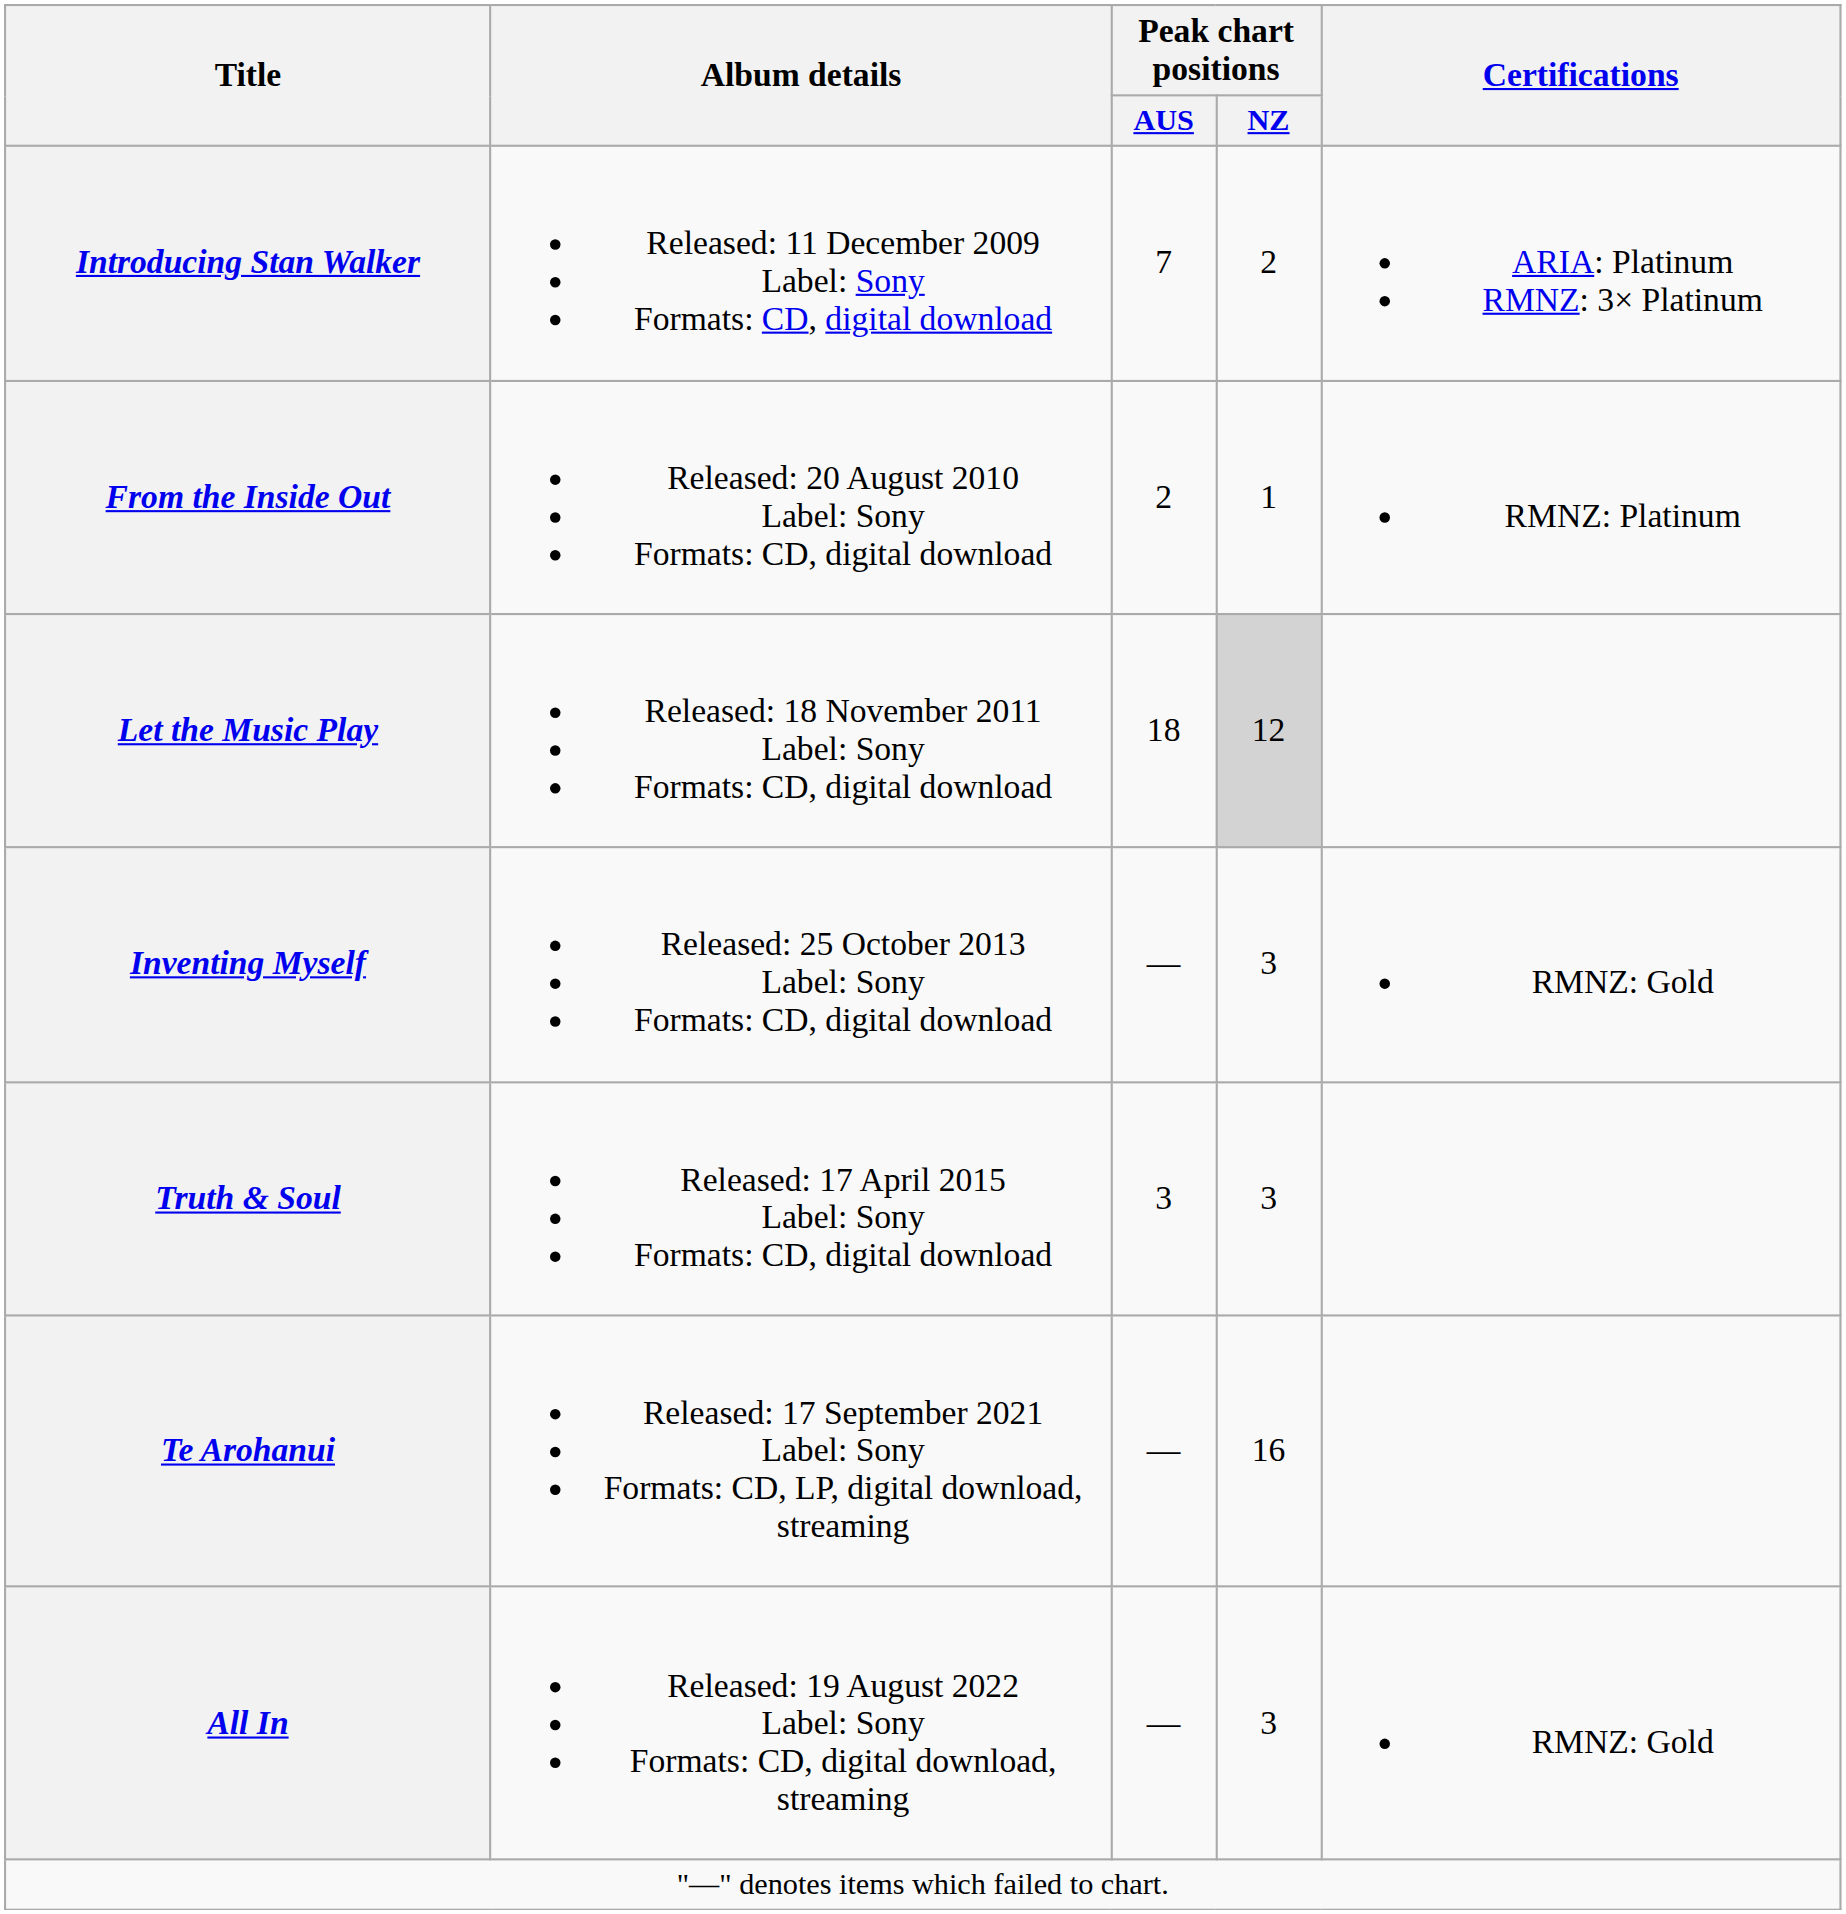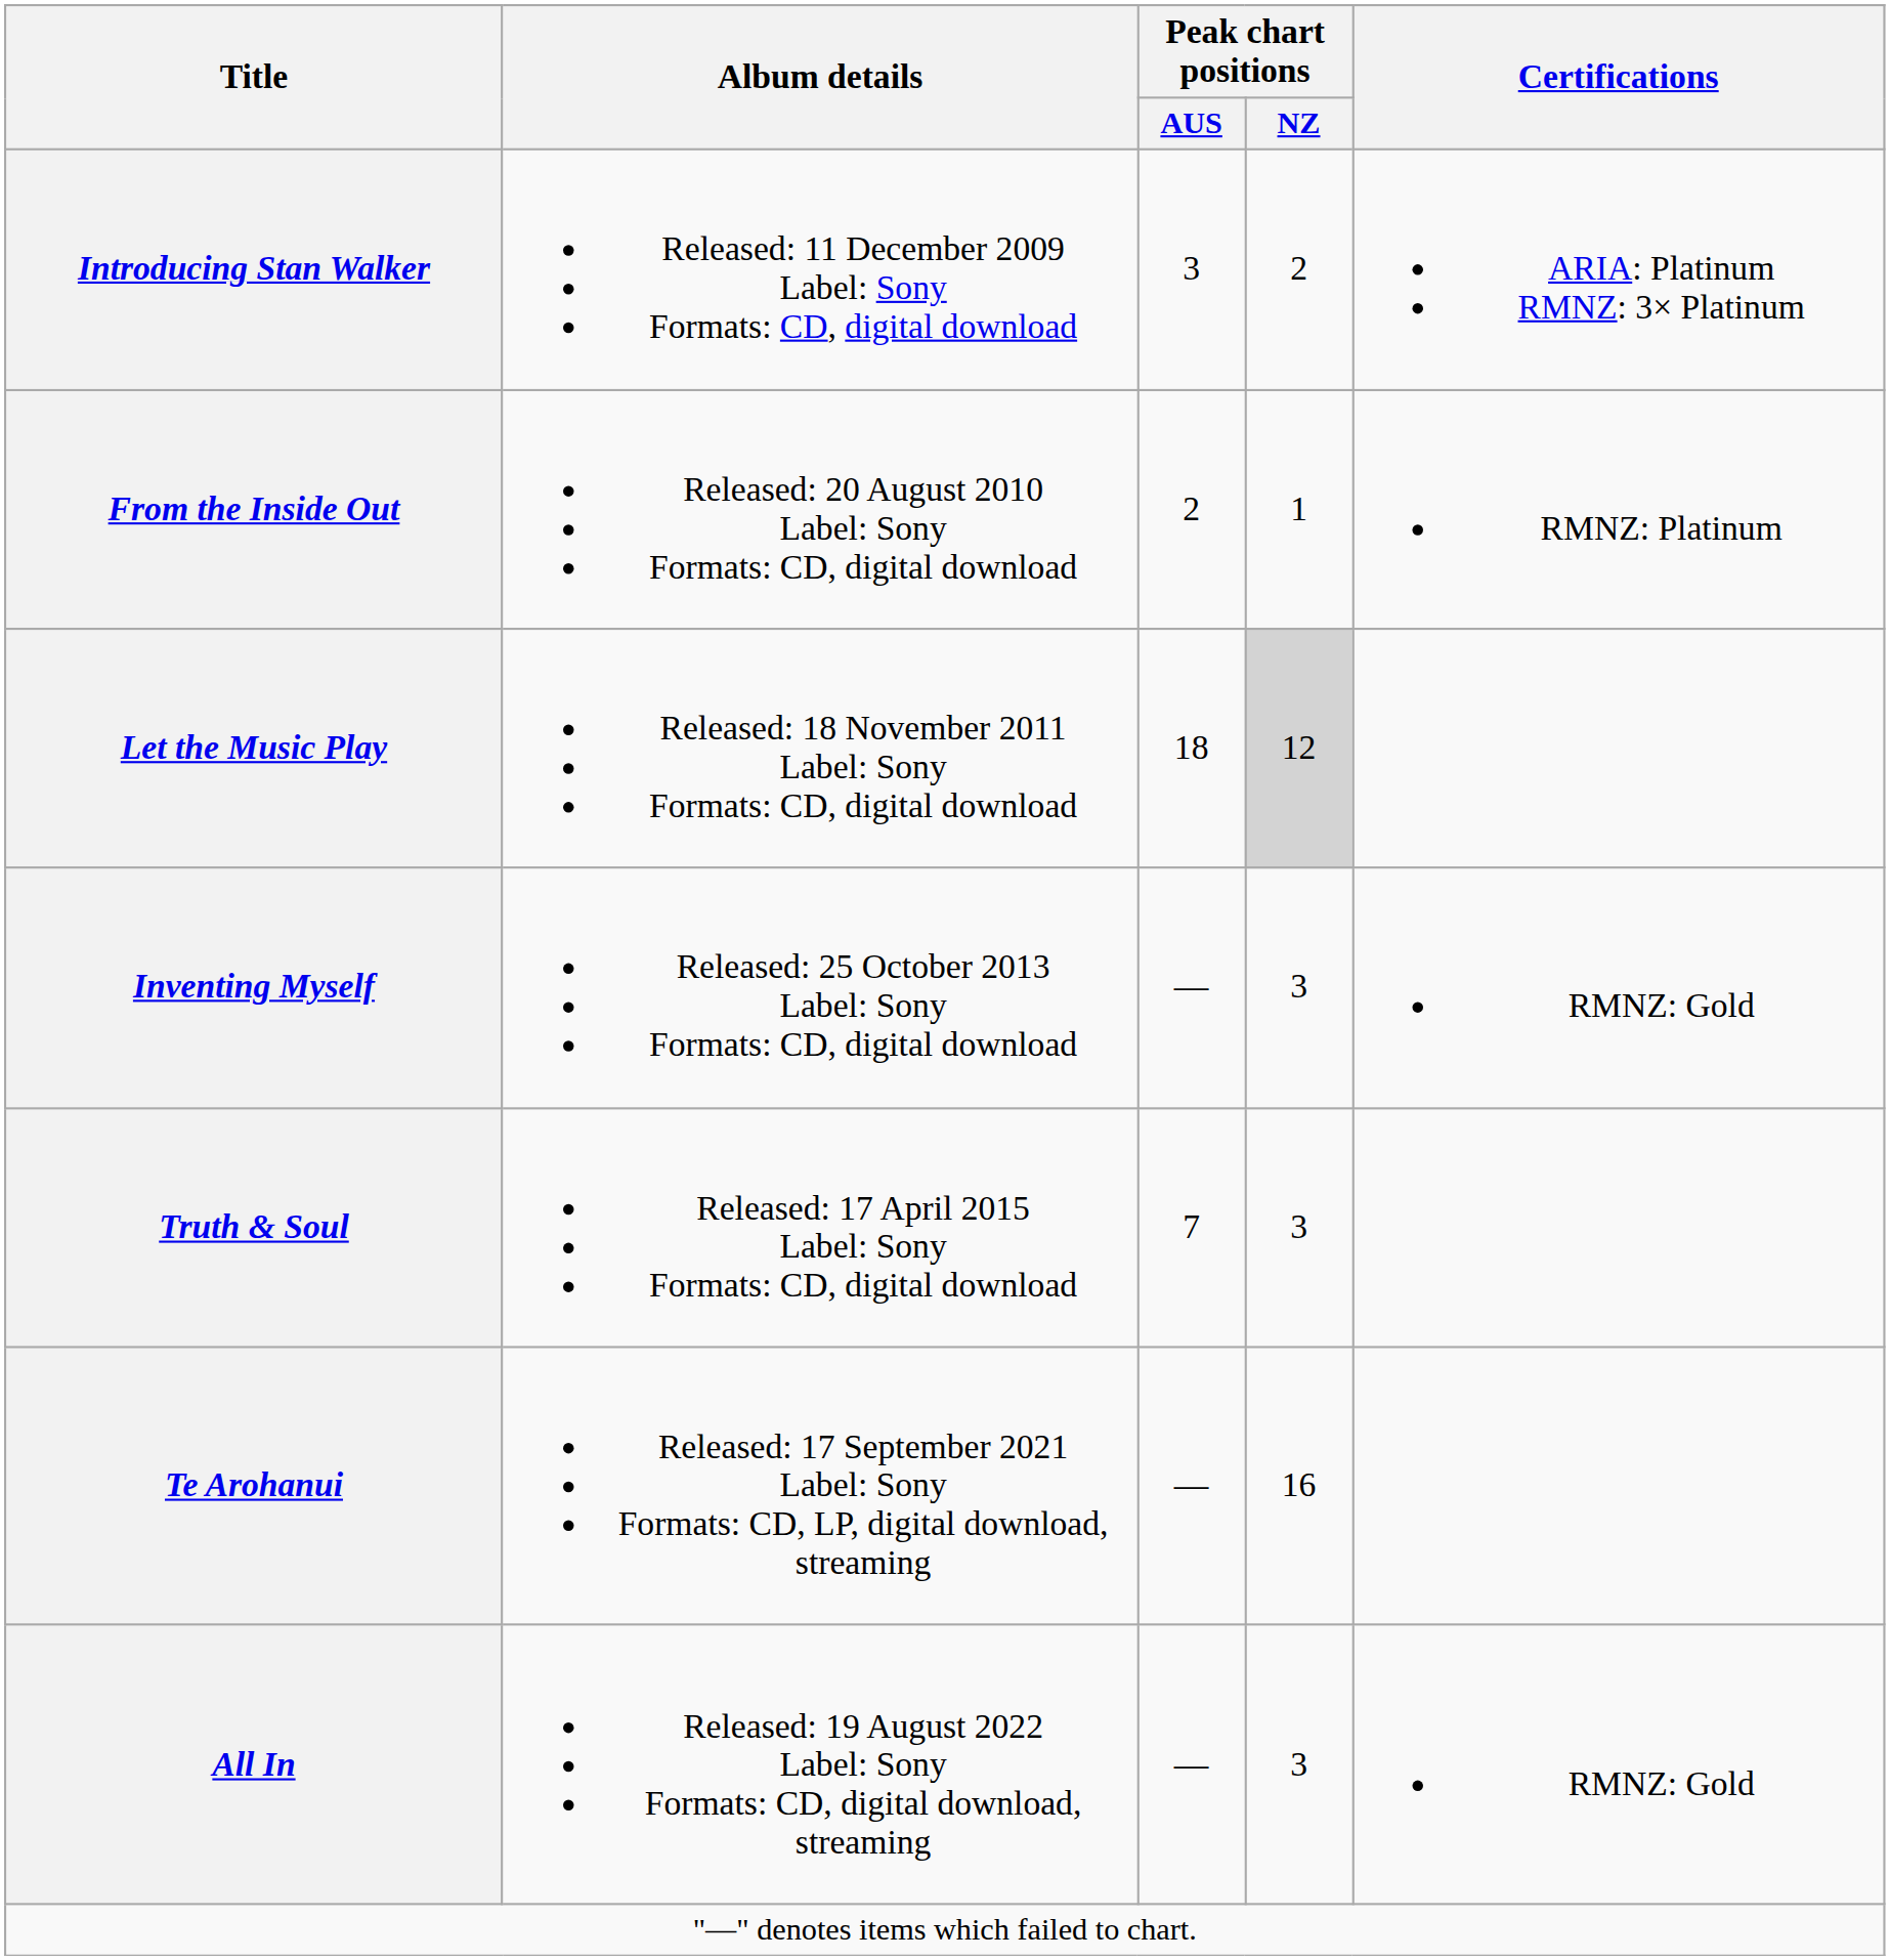 <table class="wikitable plainrowheaders" style="text-align:center;">
 <tr>
 <th scope="col" rowspan="2" style="width:14em;">Title</th>
 <th scope="col" rowspan="2" style="width:18em;">Album details</th>
 <th scope="col" colspan="2">Peak chart positions</th>
 <th scope="col" rowspan="2" style="width:15em;"><a href='#'>Certifications</a></th>
 </tr>
 <tr>
 <th scope="col" style="width:3em;font-size:90%;"><a href='#'>AUS</a><br></th>
 <th scope="col" style="width:3em;font-size:90%;"><a href='#'>NZ</a><br></th>
 </tr>
 <tr>
 <th scope="row"><em><a href='#'>Introducing Stan Walker</a></em></th>
 <td><br><ul><li>Released: 11 December 2009</li><li>Label: <a href='#'>Sony</a></li><li>Formats: <a href='#'>CD</a>, <a href='#'>digital download</a></li></ul></td>
-<td>7</td>
+<td>3</td>
 <td>2</td>
 <td><br><ul><li><a href='#'>ARIA</a>: Platinum</li><li><a href='#'>RMNZ</a>: 3× Platinum</li></ul></td>
 </tr>
 <tr>
 <th scope="row"><em><a href='#'>From the Inside Out</a></em></th>
 <td><br><ul><li>Released: 20 August 2010</li><li>Label: Sony</li><li>Formats: CD, digital download</li></ul></td>
 <td>2</td>
 <td>1</td>
 <td><br><ul><li>RMNZ: Platinum</li></ul></td>
 </tr>
 <tr>
 <th scope="row"><em><a href='#'>Let the Music Play</a></em></th>
 <td><br><ul><li>Released: 18 November 2011</li><li>Label: Sony</li><li>Formats: CD, digital download</li></ul></td>
 <td>18</td>
 <td style="background: lightgrey;">12</td>
 <td></td>
 </tr>
 <tr>
 <th scope="row"><em><a href='#'>Inventing Myself</a></em></th>
 <td><br><ul><li>Released: 25 October 2013</li><li>Label: Sony</li><li>Formats: CD, digital download</li></ul></td>
 <td>—</td>
 <td>3</td>
 <td><br><ul><li>RMNZ: Gold</li></ul></td>
 </tr>
 <tr>
 <th scope="row"><em><a href='#'>Truth & Soul</a></em></th>
 <td><br><ul><li>Released: 17 April 2015</li><li>Label: Sony</li><li>Formats: CD, digital download</li></ul></td>
-<td>3</td>
+<td>7</td>
 <td>3</td>
 <td></td>
 </tr>
 <tr>
 <th scope="row"><em><a href='#'>Te Arohanui</a></em></th>
 <td><br><ul><li>Released: 17 September 2021</li><li>Label: Sony</li><li>Formats: CD, LP, digital download, streaming</li></ul></td>
 <td>—</td>
 <td>16</td>
 <td></td>
 </tr>
 <tr>
 <th scope="row"><em><a href='#'>All In</a></em></th>
 <td><br><ul><li>Released: 19 August 2022</li><li>Label: Sony</li><li>Formats: CD, digital download, streaming</li></ul></td>
 <td>—</td>
 <td>3</td>
 <td><br><ul><li>RMNZ: Gold</li></ul></td>
 </tr>
 <tr>
 <td colspan="14" style="font-size:90%">"—" denotes items which failed to chart.</td>
 </tr>
 </table>
